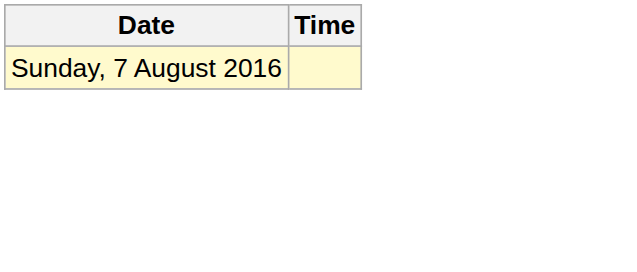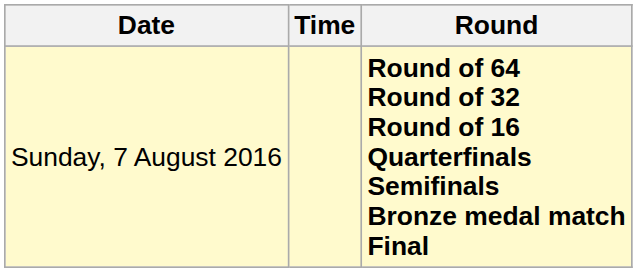 <table class="wikitable">
 <tr>
 <th>Date</th>
 <th>Time</th>
+<th>Round</th>
 </tr>
 <tr style=background:lemonchiffon>
 <td>Sunday, 7 August 2016</td>
 <td></td>
+<td><strong>Round of 64</strong><br><strong>Round of 32</strong><br><strong>Round of 16</strong><br><strong>Quarterfinals</strong><br><strong>Semifinals</strong><br><strong>Bronze medal match</strong><br><strong>Final</strong></td>
 </tr>
 </table>
